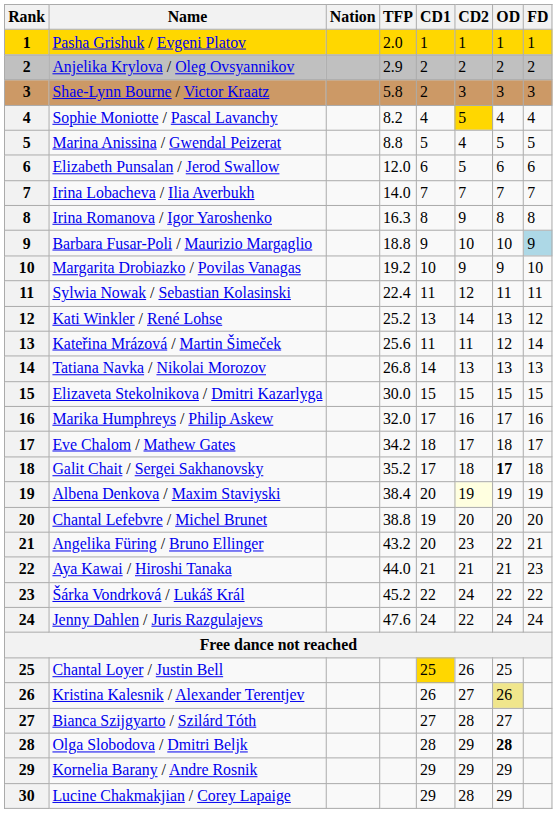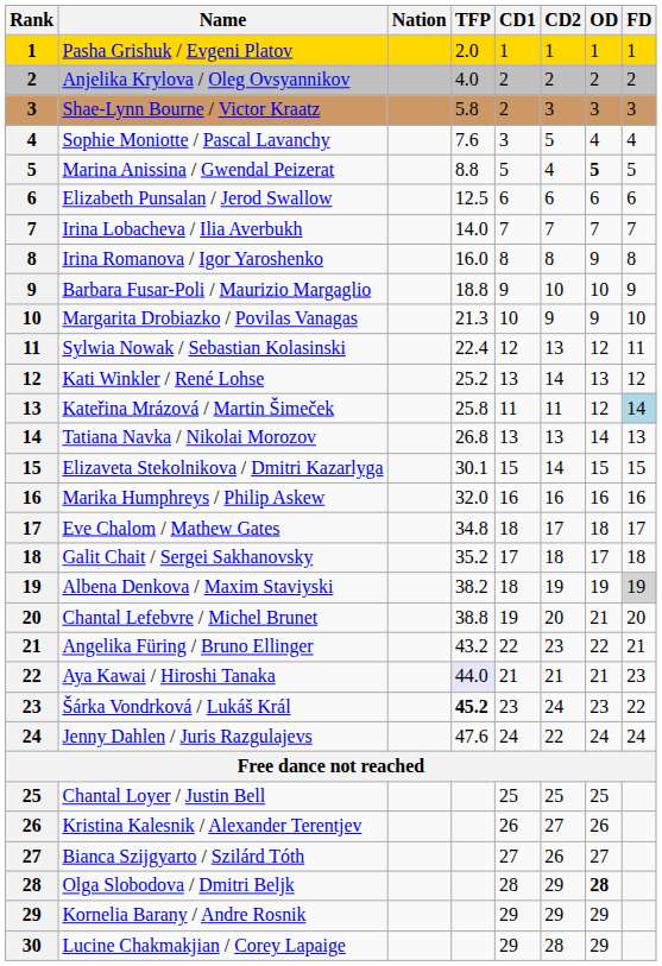 <table class="wikitable">
 <tr>
 <th>Rank</th>
 <th>Name</th>
 <th>Nation</th>
 <th>TFP</th>
 <th>CD1</th>
 <th>CD2</th>
 <th>OD</th>
 <th>FD</th>
 </tr>
 <tr style="background:gold;">
 <td style="text-align:center;"><strong>1</strong></td>
 <td><a href='#'>Pasha Grishuk</a> / <a href='#'>Evgeni Platov</a></td>
 <td></td>
 <td>2.0</td>
 <td>1</td>
 <td>1</td>
 <td>1</td>
 <td>1</td>
 </tr>
 <tr style="background:silver;">
 <td style="text-align:center;"><strong>2</strong></td>
 <td><a href='#'>Anjelika Krylova</a> / <a href='#'>Oleg Ovsyannikov</a></td>
 <td></td>
-<td>2.9</td>
+<td>4.0</td>
 <td>2</td>
 <td>2</td>
 <td>2</td>
 <td>2</td>
 </tr>
 <tr style="background:#c96;">
 <td style="text-align:center;"><strong>3</strong></td>
 <td><a href='#'>Shae-Lynn Bourne</a> / <a href='#'>Victor Kraatz</a></td>
 <td></td>
 <td>5.8</td>
 <td>2</td>
 <td>3</td>
 <td>3</td>
 <td>3</td>
 </tr>
 <tr>
 <th>4</th>
 <td><a href='#'>Sophie Moniotte</a> / <a href='#'>Pascal Lavanchy</a></td>
 <td></td>
-<td>8.2</td>
-<td>4</td>
-<td style="background: gold;">5</td>
+<td>7.6</td>
+<td>3</td>
+<td>5</td>
 <td>4</td>
 <td>4</td>
 </tr>
 <tr>
 <th>5</th>
 <td><a href='#'>Marina Anissina</a> / <a href='#'>Gwendal Peizerat</a></td>
 <td></td>
 <td>8.8</td>
 <td>5</td>
 <td>4</td>
-<td>5</td>
+<td><strong>5</strong></td>
 <td>5</td>
 </tr>
 <tr>
 <th>6</th>
 <td><a href='#'>Elizabeth Punsalan</a> / <a href='#'>Jerod Swallow</a></td>
 <td></td>
-<td>12.0</td>
+<td>12.5</td>
 <td>6</td>
-<td>5</td>
+<td>6</td>
 <td>6</td>
 <td>6</td>
 </tr>
 <tr>
 <th>7</th>
 <td><a href='#'>Irina Lobacheva</a> / <a href='#'>Ilia Averbukh</a></td>
 <td></td>
 <td>14.0</td>
 <td>7</td>
 <td>7</td>
 <td>7</td>
 <td>7</td>
 </tr>
 <tr>
 <th>8</th>
 <td><a href='#'>Irina Romanova</a> / <a href='#'>Igor Yaroshenko</a></td>
 <td></td>
-<td>16.3</td>
+<td>16.0</td>
+<td>8</td>
 <td>8</td>
 <td>9</td>
-<td>8</td>
 <td>8</td>
 </tr>
 <tr>
 <th>9</th>
 <td><a href='#'>Barbara Fusar-Poli</a> / <a href='#'>Maurizio Margaglio</a></td>
 <td></td>
 <td>18.8</td>
 <td>9</td>
 <td>10</td>
 <td>10</td>
-<td style="background: lightblue;">9</td>
+<td>9</td>
 </tr>
 <tr>
 <th>10</th>
 <td><a href='#'>Margarita Drobiazko</a> / <a href='#'>Povilas Vanagas</a></td>
 <td></td>
-<td>19.2</td>
+<td>21.3</td>
 <td>10</td>
 <td>9</td>
 <td>9</td>
 <td>10</td>
 </tr>
 <tr>
 <th>11</th>
 <td><a href='#'>Sylwia Nowak</a> / <a href='#'>Sebastian Kolasinski</a></td>
 <td></td>
 <td>22.4</td>
-<td>11</td>
 <td>12</td>
-<td>11</td>
+<td>13</td>
+<td>12</td>
 <td>11</td>
 </tr>
 <tr>
 <th>12</th>
 <td><a href='#'>Kati Winkler</a> / <a href='#'>René Lohse</a></td>
 <td></td>
 <td>25.2</td>
 <td>13</td>
 <td>14</td>
 <td>13</td>
 <td>12</td>
 </tr>
 <tr>
 <th>13</th>
 <td><a href='#'>Kateřina Mrázová</a> / <a href='#'>Martin Šimeček</a></td>
 <td></td>
-<td>25.6</td>
+<td>25.8</td>
 <td>11</td>
 <td>11</td>
 <td>12</td>
-<td>14</td>
+<td style="background: lightblue;">14</td>
 </tr>
 <tr>
 <th>14</th>
 <td><a href='#'>Tatiana Navka</a> / <a href='#'>Nikolai Morozov</a></td>
 <td></td>
 <td>26.8</td>
-<td>14</td>
 <td>13</td>
 <td>13</td>
+<td>14</td>
 <td>13</td>
 </tr>
 <tr>
 <th>15</th>
 <td><a href='#'>Elizaveta Stekolnikova</a> / <a href='#'>Dmitri Kazarlyga</a></td>
 <td></td>
-<td>30.0</td>
+<td>30.1</td>
 <td>15</td>
-<td>15</td>
+<td>14</td>
 <td>15</td>
 <td>15</td>
 </tr>
 <tr>
 <th>16</th>
 <td><a href='#'>Marika Humphreys</a> / <a href='#'>Philip Askew</a></td>
 <td></td>
 <td>32.0</td>
-<td>17</td>
 <td>16</td>
-<td>17</td>
+<td>16</td>
+<td>16</td>
 <td>16</td>
 </tr>
 <tr>
 <th>17</th>
 <td><a href='#'>Eve Chalom</a> / <a href='#'>Mathew Gates</a></td>
 <td></td>
-<td>34.2</td>
+<td>34.8</td>
 <td>18</td>
 <td>17</td>
 <td>18</td>
 <td>17</td>
 </tr>
 <tr>
 <th>18</th>
 <td><a href='#'>Galit Chait</a> / <a href='#'>Sergei Sakhanovsky</a></td>
 <td></td>
 <td>35.2</td>
 <td>17</td>
 <td>18</td>
-<td><strong>17</strong></td>
+<td>17</td>
 <td>18</td>
 </tr>
 <tr>
 <th>19</th>
 <td><a href='#'>Albena Denkova</a> / <a href='#'>Maxim Staviyski</a></td>
 <td></td>
-<td>38.4</td>
-<td>20</td>
-<td style="background: lightyellow;">19</td>
+<td>38.2</td>
+<td>18</td>
 <td>19</td>
 <td>19</td>
+<td style="background: lightgrey;">19</td>
 </tr>
 <tr>
 <th>20</th>
 <td><a href='#'>Chantal Lefebvre</a> / <a href='#'>Michel Brunet</a></td>
 <td></td>
 <td>38.8</td>
 <td>19</td>
 <td>20</td>
-<td>20</td>
+<td>21</td>
 <td>20</td>
 </tr>
 <tr>
 <th>21</th>
 <td><a href='#'>Angelika Füring</a> / <a href='#'>Bruno Ellinger</a></td>
 <td></td>
 <td>43.2</td>
-<td>20</td>
+<td>22</td>
 <td>23</td>
 <td>22</td>
 <td>21</td>
 </tr>
 <tr>
 <th>22</th>
 <td><a href='#'>Aya Kawai</a> / <a href='#'>Hiroshi Tanaka</a></td>
 <td></td>
-<td>44.0</td>
+<td style="background: lavender;">44.0</td>
 <td>21</td>
 <td>21</td>
 <td>21</td>
 <td>23</td>
 </tr>
 <tr>
 <th>23</th>
 <td><a href='#'>Šárka Vondrková</a> / <a href='#'>Lukáš Král</a></td>
 <td></td>
-<td>45.2</td>
-<td>22</td>
+<td><strong>45.2</strong></td>
+<td>23</td>
 <td>24</td>
-<td>22</td>
+<td>23</td>
 <td>22</td>
 </tr>
 <tr>
 <th>24</th>
 <td><a href='#'>Jenny Dahlen</a> / <a href='#'>Juris Razgulajevs</a></td>
 <td></td>
 <td>47.6</td>
 <td>24</td>
 <td>22</td>
 <td>24</td>
 <td>24</td>
 </tr>
 <tr>
 <th colspan=8>Free dance not reached</th>
 </tr>
 <tr>
 <th>25</th>
 <td><a href='#'>Chantal Loyer</a> / <a href='#'>Justin Bell</a></td>
 <td></td>
 <td></td>
-<td style="background: gold;">25</td>
-<td>26</td>
+<td>25</td>
+<td>25</td>
 <td>25</td>
 <td></td>
 </tr>
 <tr>
 <th>26</th>
 <td><a href='#'>Kristina Kalesnik</a> / <a href='#'>Alexander Terentjev</a></td>
 <td></td>
 <td></td>
 <td>26</td>
 <td>27</td>
-<td style="background: khaki;">26</td>
+<td>26</td>
 <td></td>
 </tr>
 <tr>
 <th>27</th>
 <td><a href='#'>Bianca Szijgyarto</a> / <a href='#'>Szilárd Tóth</a></td>
 <td></td>
 <td></td>
 <td>27</td>
-<td>28</td>
+<td>26</td>
 <td>27</td>
 <td></td>
 </tr>
 <tr>
 <th>28</th>
 <td><a href='#'>Olga Slobodova</a> / <a href='#'>Dmitri Beljk</a></td>
 <td></td>
 <td></td>
 <td>28</td>
 <td>29</td>
 <td><strong>28</strong></td>
 <td></td>
 </tr>
 <tr>
 <th>29</th>
 <td><a href='#'>Kornelia Barany</a> / <a href='#'>Andre Rosnik</a></td>
 <td></td>
 <td></td>
 <td>29</td>
 <td>29</td>
 <td>29</td>
 <td></td>
 </tr>
 <tr>
 <th>30</th>
 <td><a href='#'>Lucine Chakmakjian</a> / <a href='#'>Corey Lapaige</a></td>
 <td></td>
 <td></td>
 <td>29</td>
 <td>28</td>
 <td>29</td>
 <td></td>
 </tr>
 </table>
